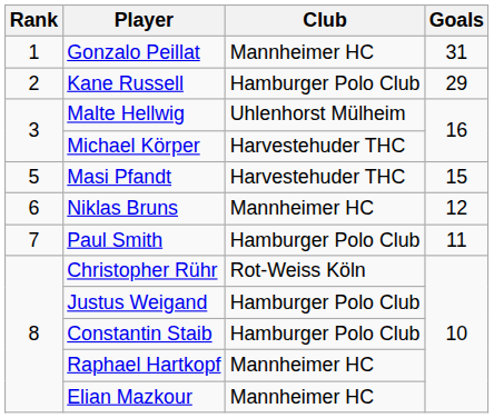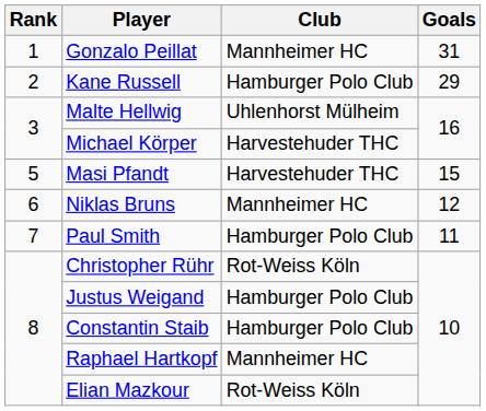 <table class="wikitable sortable">
 <tr>
 <th>Rank</th>
 <th>Player</th>
 <th>Club</th>
 <th>Goals</th>
 </tr>
 <tr>
 <td align=center>1</td>
 <td> <a href='#'>Gonzalo Peillat</a></td>
 <td>Mannheimer HC</td>
 <td align=center>31</td>
 </tr>
 <tr>
 <td align=center>2</td>
 <td> <a href='#'>Kane Russell</a></td>
 <td>Hamburger Polo Club</td>
 <td align=center>29</td>
 </tr>
 <tr>
 <td align=center rowspan=2>3</td>
 <td> <a href='#'>Malte Hellwig</a></td>
 <td>Uhlenhorst Mülheim</td>
 <td align=center rowspan=2>16</td>
 </tr>
 <tr>
 <td> <a href='#'>Michael Körper</a></td>
 <td>Harvestehuder THC</td>
 </tr>
 <tr>
 <td align=center>5</td>
 <td> <a href='#'>Masi Pfandt</a></td>
 <td>Harvestehuder THC</td>
 <td align=center>15</td>
 </tr>
 <tr>
 <td align=center>6</td>
 <td> <a href='#'>Niklas Bruns</a></td>
 <td>Mannheimer HC</td>
 <td align=center>12</td>
 </tr>
 <tr>
 <td align=center>7</td>
 <td> <a href='#'>Paul Smith</a></td>
 <td>Hamburger Polo Club</td>
 <td align=center>11</td>
 </tr>
 <tr>
 <td align=center rowspan=5>8</td>
 <td> <a href='#'>Christopher Rühr</a></td>
 <td>Rot-Weiss Köln</td>
 <td align=center rowspan=5>10</td>
 </tr>
 <tr>
 <td> <a href='#'>Justus Weigand</a></td>
 <td>Hamburger Polo Club</td>
 </tr>
 <tr>
 <td> <a href='#'>Constantin Staib</a></td>
 <td>Hamburger Polo Club</td>
 </tr>
 <tr>
 <td> <a href='#'>Raphael Hartkopf</a></td>
 <td>Mannheimer HC</td>
 </tr>
 <tr>
 <td> <a href='#'>Elian Mazkour</a></td>
-<td>Mannheimer HC</td>
+<td>Rot-Weiss Köln</td>
 </tr>
 </table>
